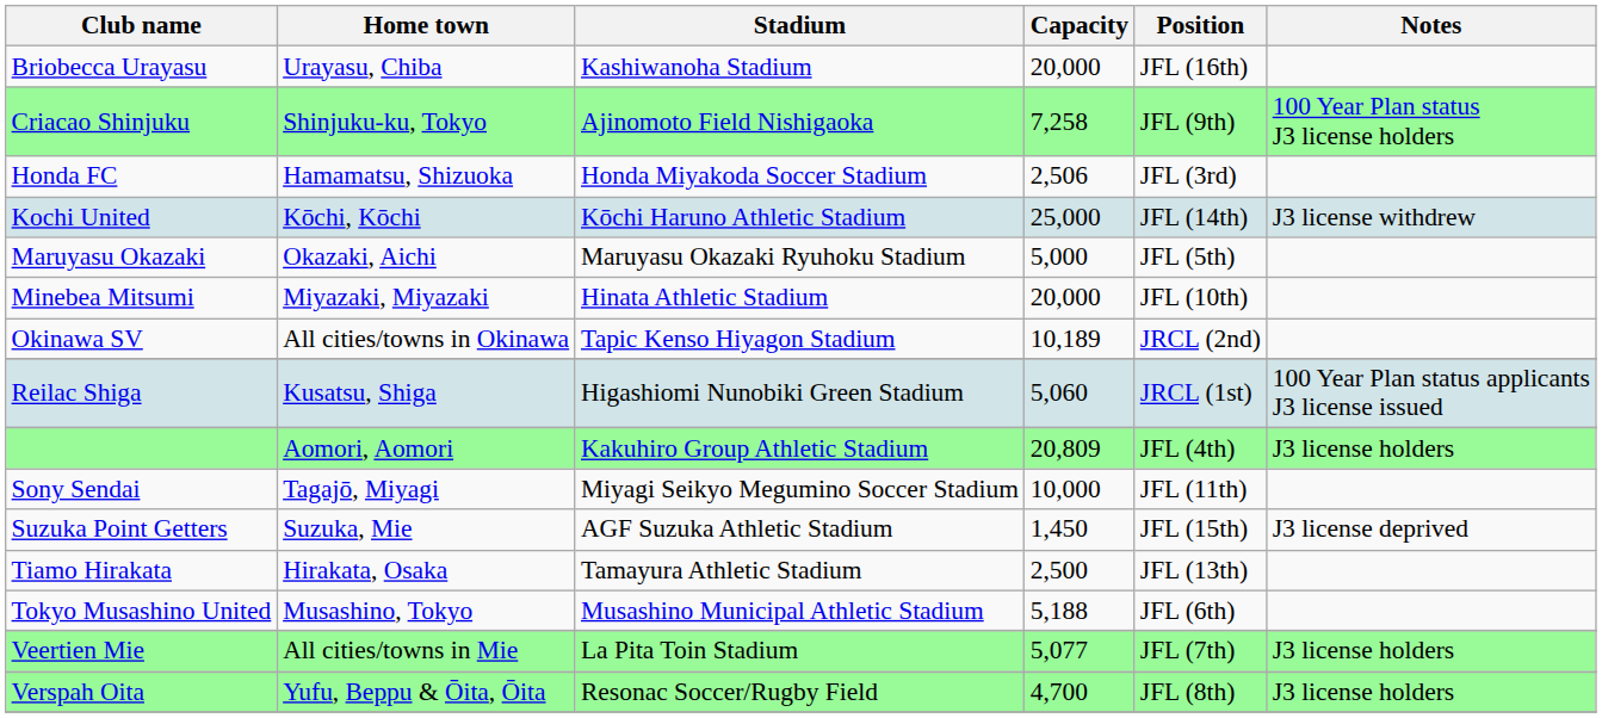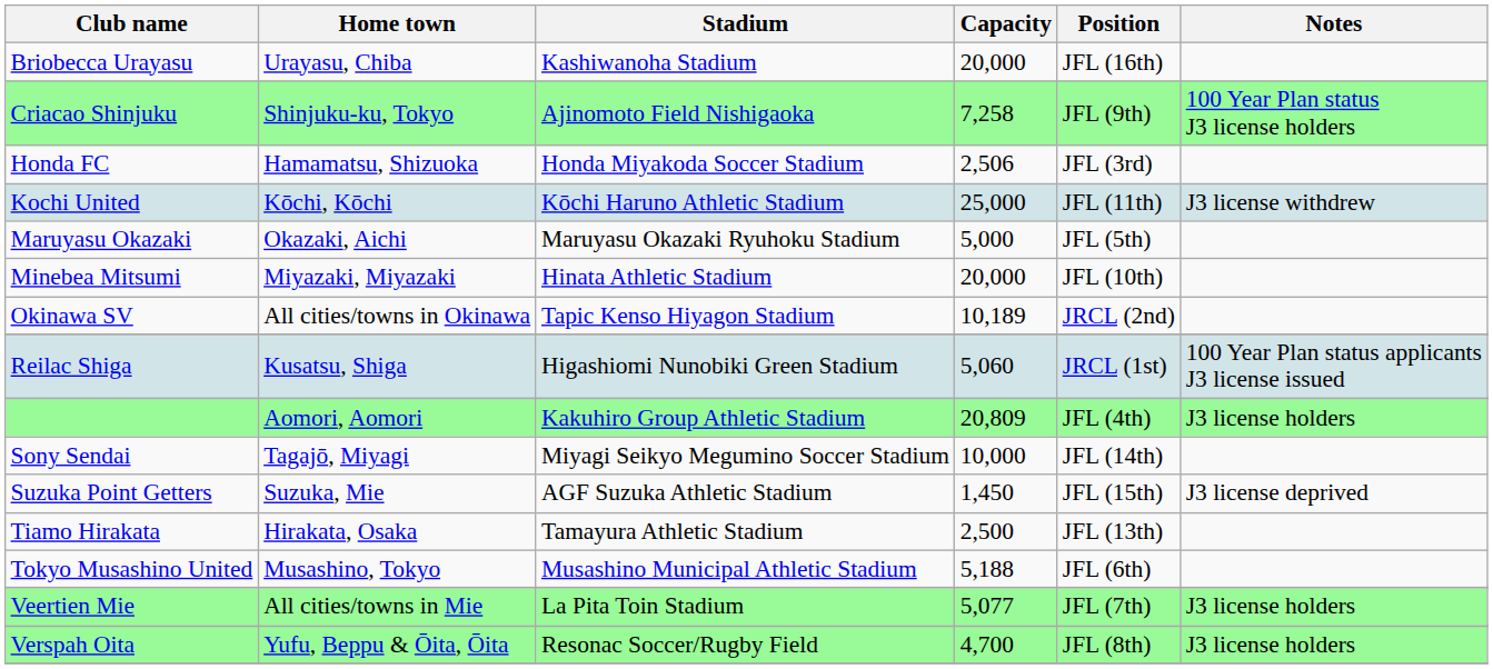 <table class="wikitable sortable">
 <tr>
 <th>Club name</th>
 <th>Home town</th>
 <th>Stadium</th>
 <th>Capacity</th>
 <th>Position</th>
 <th>Notes</th>
 </tr>
 <tr>
 <td><a href='#'>Briobecca Urayasu</a></td>
 <td><a href='#'>Urayasu</a>, <a href='#'>Chiba</a></td>
 <td><a href='#'>Kashiwanoha Stadium</a></td>
 <td>20,000</td>
 <td>JFL (16th)</td>
 <td></td>
 </tr>
 <tr bgcolor="98FB98">
 <td><a href='#'>Criacao Shinjuku</a></td>
 <td><a href='#'>Shinjuku-ku</a>, <a href='#'>Tokyo</a></td>
 <td><a href='#'>Ajinomoto Field Nishigaoka</a></td>
 <td>7,258</td>
 <td>JFL (9th)</td>
 <td><a href='#'>100 Year Plan status</a><br>J3 license holders</td>
 </tr>
 <tr>
 <td><a href='#'>Honda FC</a></td>
 <td><a href='#'>Hamamatsu</a>, <a href='#'>Shizuoka</a></td>
 <td><a href='#'>Honda Miyakoda Soccer Stadium</a></td>
 <td>2,506</td>
 <td>JFL (3rd)</td>
 <td></td>
 </tr>
 <tr bgcolor="D1E5E9">
 <td><a href='#'>Kochi United</a></td>
 <td><a href='#'>Kōchi</a>, <a href='#'>Kōchi</a></td>
 <td><a href='#'>Kōchi Haruno Athletic Stadium</a></td>
 <td>25,000</td>
-<td>JFL (14th)</td>
+<td>JFL (11th)</td>
 <td>J3 license withdrew</td>
 </tr>
 <tr>
 <td><a href='#'>Maruyasu Okazaki</a></td>
 <td><a href='#'>Okazaki</a>, <a href='#'>Aichi</a></td>
 <td>Maruyasu Okazaki Ryuhoku Stadium</td>
 <td>5,000</td>
 <td>JFL (5th)</td>
 <td></td>
 </tr>
 <tr>
 <td><a href='#'>Minebea Mitsumi</a></td>
 <td><a href='#'>Miyazaki</a>, <a href='#'>Miyazaki</a></td>
 <td><a href='#'>Hinata Athletic Stadium</a></td>
 <td>20,000</td>
 <td>JFL (10th)</td>
 <td></td>
 </tr>
 <tr>
 <td><a href='#'>Okinawa SV</a></td>
 <td>All cities/towns in <a href='#'>Okinawa</a></td>
 <td><a href='#'>Tapic Kenso Hiyagon Stadium</a></td>
 <td>10,189</td>
 <td> <a href='#'>JRCL</a> (2nd)</td>
 <td></td>
 </tr>
 <tr>
 </tr>
 <tr bgcolor="D1E5E9">
 <td><a href='#'>Reilac Shiga</a></td>
 <td><a href='#'>Kusatsu</a>, <a href='#'>Shiga</a></td>
 <td>Higashiomi Nunobiki Green Stadium</td>
 <td>5,060</td>
 <td> <a href='#'>JRCL</a> (1st)</td>
 <td>100 Year Plan status applicants<br>J3 license issued</td>
 </tr>
 <tr>
 </tr>
 <tr bgcolor="98FB98">
 <td></td>
 <td><a href='#'>Aomori</a>, <a href='#'>Aomori</a></td>
 <td><a href='#'>Kakuhiro Group Athletic Stadium</a></td>
 <td>20,809</td>
 <td>JFL (4th)</td>
 <td>J3 license holders</td>
 </tr>
 <tr>
 <td><a href='#'>Sony Sendai</a></td>
 <td><a href='#'>Tagajō</a>, <a href='#'>Miyagi</a></td>
 <td>Miyagi Seikyo Megumino Soccer Stadium</td>
 <td>10,000</td>
-<td>JFL (11th)</td>
+<td>JFL (14th)</td>
 <td></td>
 </tr>
 <tr>
 <td><a href='#'>Suzuka Point Getters</a></td>
 <td><a href='#'>Suzuka</a>, <a href='#'>Mie</a></td>
 <td>AGF Suzuka Athletic Stadium</td>
 <td>1,450</td>
 <td>JFL (15th)</td>
 <td>J3 license deprived</td>
 </tr>
 <tr>
 <td><a href='#'>Tiamo Hirakata</a></td>
 <td><a href='#'>Hirakata</a>, <a href='#'>Osaka</a></td>
 <td>Tamayura Athletic Stadium</td>
 <td>2,500</td>
 <td>JFL (13th)</td>
 <td></td>
 </tr>
 <tr>
 <td><a href='#'>Tokyo Musashino United</a></td>
 <td><a href='#'>Musashino</a>, <a href='#'>Tokyo</a></td>
 <td><a href='#'>Musashino Municipal Athletic Stadium</a></td>
 <td>5,188</td>
 <td>JFL (6th)</td>
 <td></td>
 </tr>
 <tr>
 </tr>
 <tr bgcolor="98FB98">
 <td><a href='#'>Veertien Mie</a></td>
 <td>All cities/towns in <a href='#'>Mie</a></td>
 <td>La Pita Toin Stadium</td>
 <td>5,077</td>
 <td>JFL (7th)</td>
 <td>J3 license holders</td>
 </tr>
 <tr>
 </tr>
 <tr bgcolor="98FB98">
 <td><a href='#'>Verspah Oita</a></td>
 <td><a href='#'>Yufu</a>, <a href='#'>Beppu</a> & <a href='#'>Ōita</a>, <a href='#'>Ōita</a></td>
 <td>Resonac Soccer/Rugby Field</td>
 <td>4,700</td>
 <td>JFL (8th)</td>
 <td>J3 license holders</td>
 </tr>
 <tr>
 </tr>
 </table>
